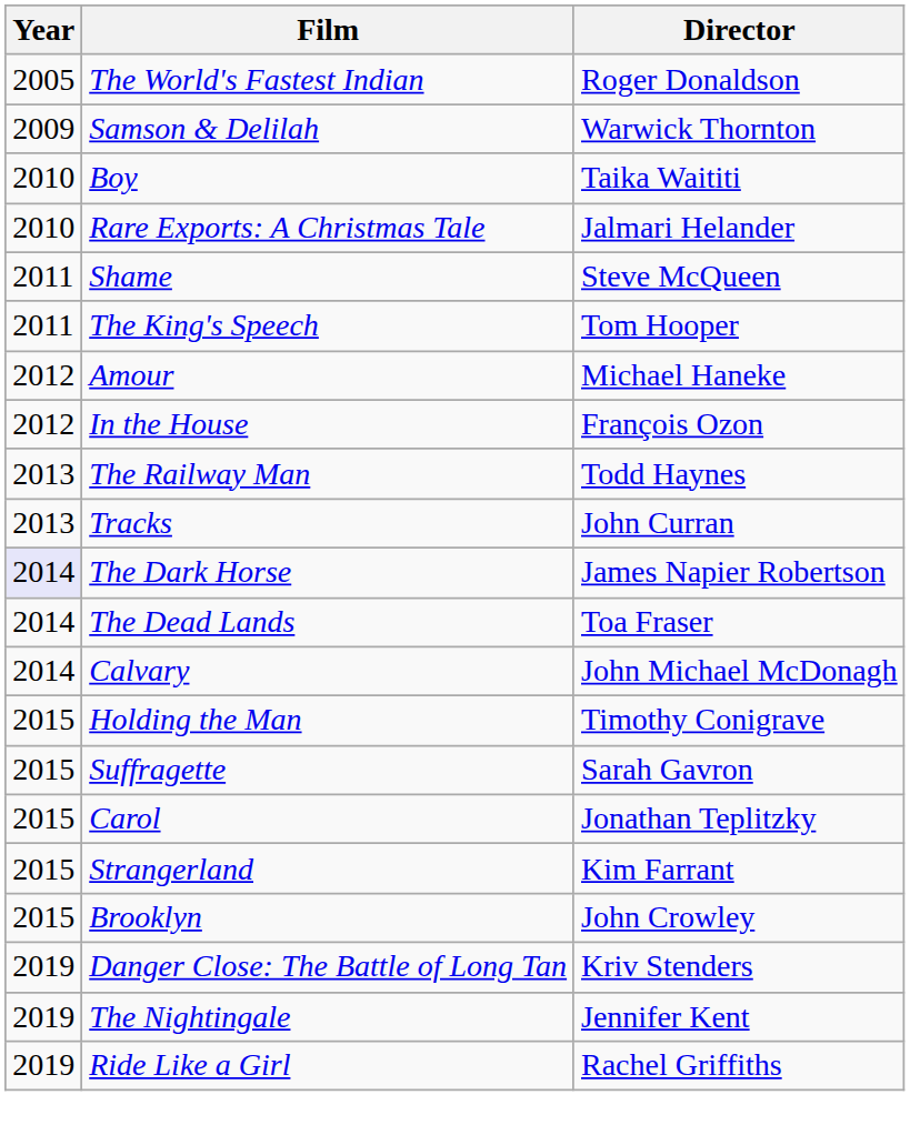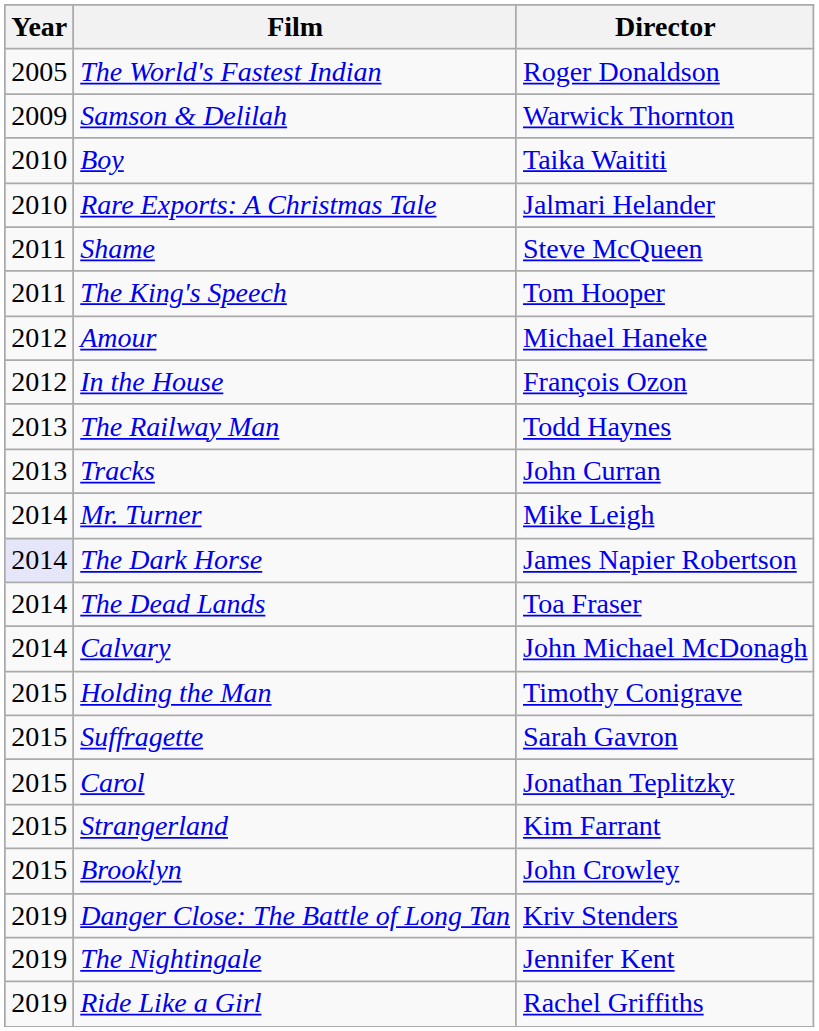 <table class="wikitable">
 <tr>
 <th>Year</th>
 <th>Film</th>
 <th>Director</th>
 </tr>
 <tr>
 <td>2005</td>
 <td><em><a href='#'>The World's Fastest Indian</a></em></td>
 <td><a href='#'>Roger Donaldson</a></td>
 </tr>
 <tr>
 <td>2009</td>
 <td><em><a href='#'>Samson & Delilah</a></em></td>
 <td><a href='#'>Warwick Thornton</a></td>
 </tr>
 <tr>
 <td>2010</td>
 <td><em><a href='#'>Boy</a></em></td>
 <td><a href='#'>Taika Waititi</a></td>
 </tr>
 <tr>
 <td>2010</td>
 <td><em><a href='#'>Rare Exports: A Christmas Tale</a></em></td>
 <td><a href='#'>Jalmari Helander</a></td>
 </tr>
 <tr>
 <td>2011</td>
 <td><em><a href='#'>Shame</a></em></td>
 <td><a href='#'>Steve McQueen</a></td>
 </tr>
 <tr>
 <td>2011</td>
 <td><em><a href='#'>The King's Speech</a></em></td>
 <td><a href='#'>Tom Hooper</a></td>
 </tr>
 <tr>
 <td>2012</td>
 <td><em><a href='#'>Amour</a></em></td>
 <td><a href='#'>Michael Haneke</a></td>
 </tr>
 <tr>
 <td>2012</td>
 <td><em><a href='#'>In the House</a></em></td>
 <td><a href='#'>François Ozon</a></td>
 </tr>
 <tr>
 <td>2013</td>
 <td><em><a href='#'>The Railway Man</a></em></td>
 <td><a href='#'>Todd Haynes</a></td>
 </tr>
 <tr>
 <td>2013</td>
 <td><em><a href='#'>Tracks</a></em></td>
 <td><a href='#'>John Curran</a></td>
 </tr>
 <tr>
+<td>2014</td>
+<td><em><a href='#'>Mr. Turner</a></em></td>
+<td><a href='#'>Mike Leigh</a></td>
+</tr>
+<tr>
 <td style="background: lavender;">2014</td>
 <td><em><a href='#'>The Dark Horse</a></em></td>
 <td><a href='#'>James Napier Robertson</a></td>
 </tr>
 <tr>
 <td>2014</td>
 <td><em><a href='#'>The Dead Lands</a></em></td>
 <td><a href='#'>Toa Fraser</a></td>
 </tr>
 <tr>
 <td>2014</td>
 <td><em><a href='#'>Calvary</a></em></td>
 <td><a href='#'>John Michael McDonagh</a></td>
 </tr>
 <tr>
 <td>2015</td>
 <td><em><a href='#'>Holding the Man</a></em></td>
 <td><a href='#'>Timothy Conigrave</a></td>
 </tr>
 <tr>
 <td>2015</td>
 <td><em><a href='#'>Suffragette</a></em></td>
 <td><a href='#'>Sarah Gavron</a></td>
 </tr>
 <tr>
 <td>2015</td>
 <td><em><a href='#'>Carol</a></em></td>
 <td><a href='#'>Jonathan Teplitzky</a></td>
 </tr>
 <tr>
 <td>2015</td>
 <td><em><a href='#'>Strangerland</a></em></td>
 <td><a href='#'>Kim Farrant</a></td>
 </tr>
 <tr>
 <td>2015</td>
 <td><em><a href='#'>Brooklyn</a></em></td>
 <td><a href='#'>John Crowley</a></td>
 </tr>
 <tr>
 <td>2019</td>
 <td><em><a href='#'>Danger Close: The Battle of Long Tan</a></em></td>
 <td><a href='#'>Kriv Stenders</a></td>
 </tr>
 <tr>
 <td>2019</td>
 <td><em><a href='#'>The Nightingale</a></em></td>
 <td><a href='#'>Jennifer Kent</a></td>
 </tr>
 <tr>
 <td>2019</td>
 <td><em><a href='#'>Ride Like a Girl</a></em></td>
 <td><a href='#'>Rachel Griffiths</a></td>
 </tr>
 </table>
